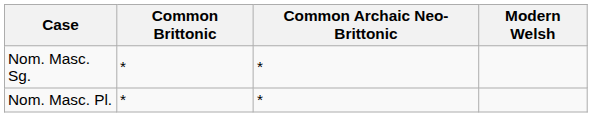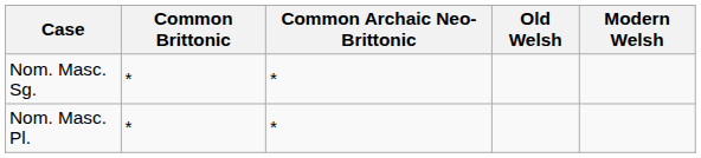 <table class="wikitable">
 <tr>
 <th>Case</th>
 <th>Common Brittonic</th>
 <th>Common Archaic Neo-Brittonic</th>
+<th>Old Welsh</th>
 <th>Modern Welsh</th>
 </tr>
 <tr>
 <td>Nom. Masc. Sg.</td>
 <td>*</td>
 <td>*</td>
 <td></td>
+<td></td>
 </tr>
 <tr>
 <td>Nom. Masc. Pl.</td>
 <td>*</td>
 <td>*</td>
 <td></td>
+<td></td>
 </tr>
 </table>
